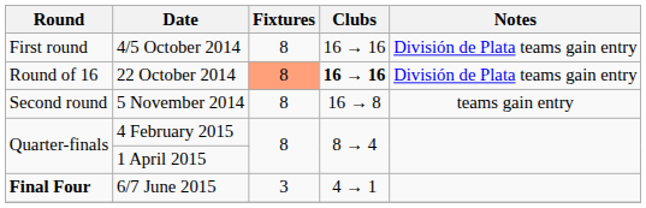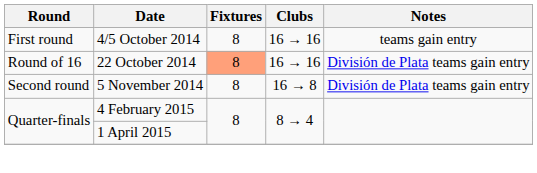 <table class="wikitable">
 <tr>
 <th>Round</th>
 <th>Date</th>
 <th>Fixtures</th>
 <th>Clubs</th>
 <th>Notes</th>
 </tr>
 <tr>
 <td>First round</td>
 <td>4/5 October 2014</td>
 <td align="center">8</td>
 <td align="center">16 → 16</td>
-<td align="center"><a href='#'>División de Plata</a> teams gain entry</td>
+<td align="center"> teams gain entry</td>
 </tr>
 <tr>
 <td>Round of 16</td>
 <td>22 October 2014</td>
 <td align="center" style="background: lightsalmon;">8</td>
-<td align="center"><strong>16 → 16</strong></td>
+<td align="center">16 → 16</td>
 <td align="center"><a href='#'>División de Plata</a> teams gain entry</td>
 </tr>
 <tr>
 <td>Second round</td>
 <td>5 November 2014</td>
 <td align="center">8</td>
 <td align="center">16 → 8</td>
-<td align="center"> teams gain entry</td>
+<td align="center"><a href='#'>División de Plata</a> teams gain entry</td>
 </tr>
 <tr>
 <td rowspan="2">Quarter-finals</td>
 <td>4 February 2015</td>
 <td rowspan="2" align="center">8</td>
 <td rowspan="2" align="center">8 → 4</td>
 <td rowspan="2" align="center"></td>
 </tr>
 <tr>
 <td>1 April 2015</td>
 </tr>
 <tr>
-<td><strong>Final Four</strong></td>
-<td>6/7 June 2015</td>
-<td align="center">3</td>
-<td align="center">4 → 1</td>
-<td></td>
-</tr>
-<tr>
 </tr>
 </table>
